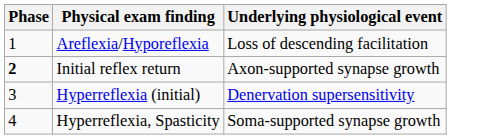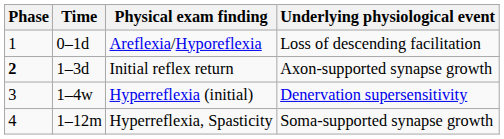 <table class="wikitable">
 <tr>
 <th>Phase</th>
+<th>Time</th>
 <th>Physical exam finding</th>
 <th>Underlying physiological event</th>
 </tr>
 <tr>
 <td>1</td>
+<td>0–1d</td>
 <td><a href='#'>Areflexia</a>/<a href='#'>Hyporeflexia</a></td>
 <td>Loss of descending facilitation</td>
 </tr>
 <tr>
 <td><strong>2</strong></td>
+<td>1–3d</td>
 <td>Initial reflex return</td>
 <td>Axon-supported synapse growth</td>
 </tr>
 <tr>
 <td>3</td>
+<td>1–4w</td>
 <td><a href='#'>Hyperreflexia</a> (initial)</td>
 <td><a href='#'>Denervation supersensitivity</a></td>
 </tr>
 <tr>
 <td>4</td>
+<td>1–12m</td>
 <td>Hyperreflexia, Spasticity</td>
 <td>Soma-supported synapse growth</td>
 </tr>
 </table>
